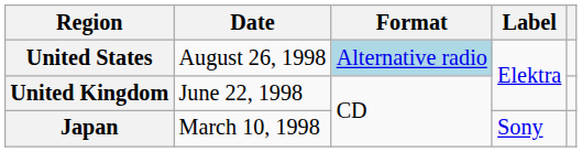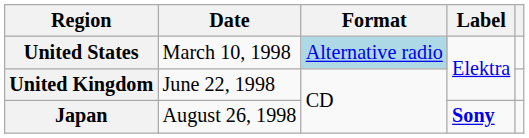 <table class="wikitable plainrowheaders">
 <tr>
 <th scope="col">Region</th>
 <th scope="col">Date</th>
 <th scope="col">Format</th>
 <th scope="col">Label</th>
 <th scope="col"></th>
 </tr>
 <tr>
 <th scope="row">United States</th>
-<td>August 26, 1998</td>
+<td>March 10, 1998</td>
 <td style="background: lightblue;"><a href='#'>Alternative radio</a></td>
 <td rowspan="2"><a href='#'>Elektra</a></td>
 <td align="center"></td>
 </tr>
 <tr>
 <th scope="row">United Kingdom</th>
 <td>June 22, 1998</td>
 <td rowspan="2">CD</td>
 <td align="center"></td>
 </tr>
 <tr>
 <th scope="row">Japan</th>
-<td>March 10, 1998</td>
-<td><a href='#'>Sony</a></td>
+<td>August 26, 1998</td>
+<td><strong><a href='#'>Sony</a></strong></td>
 <td align="center"></td>
 </tr>
 </table>
